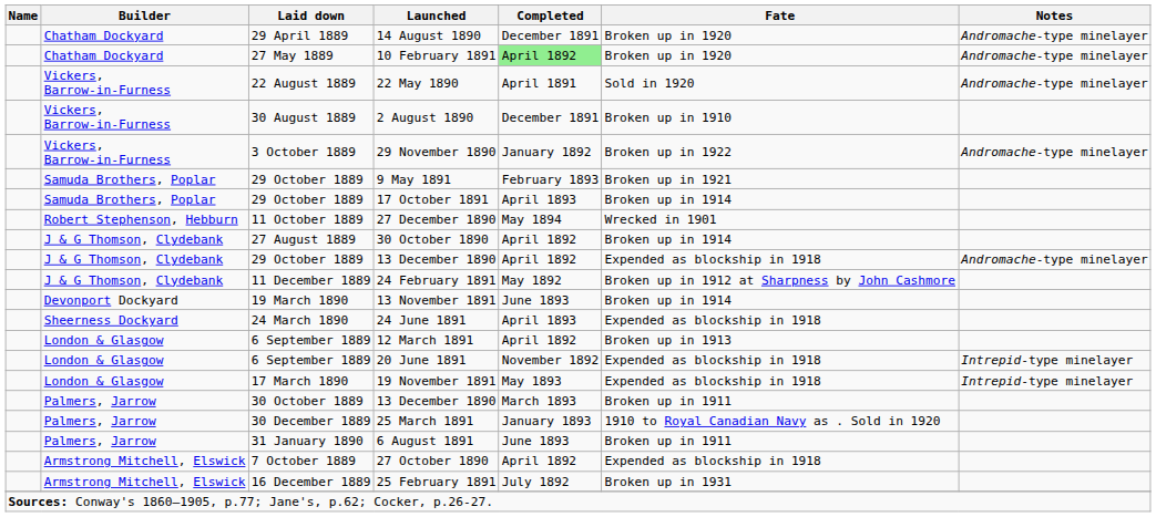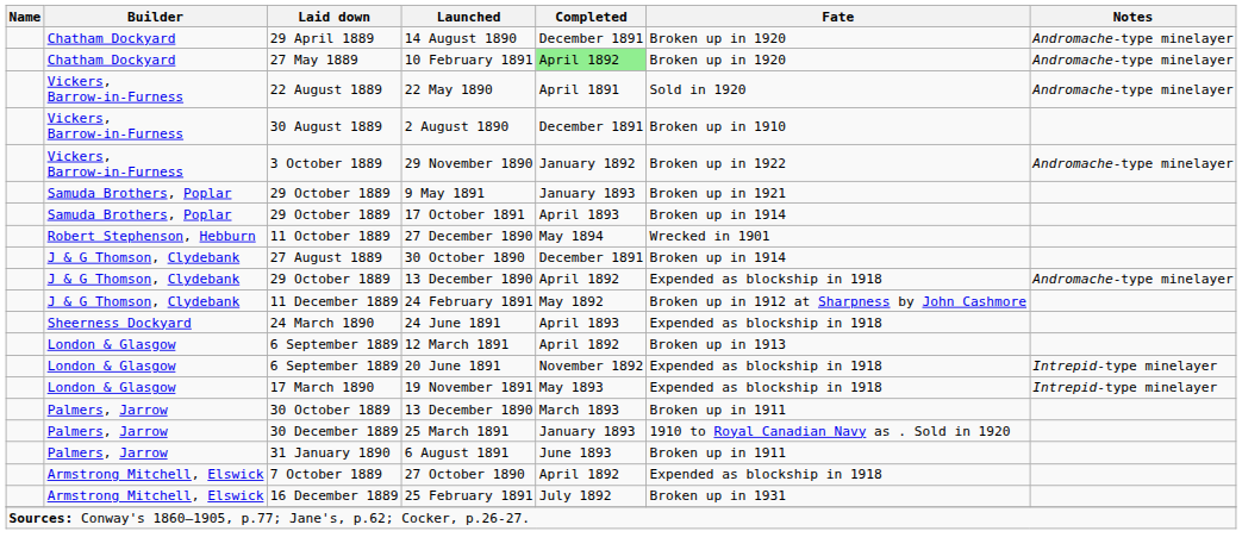 <table class="wikitable" style="margin:0 auto;">
 <tr>
 <th>Name</th>
 <th>Builder</th>
 <th>Laid down</th>
 <th>Launched</th>
 <th>Completed</th>
 <th>Fate</th>
 <th>Notes</th>
 </tr>
 <tr>
 <td></td>
 <td><a href='#'>Chatham Dockyard</a></td>
 <td>29 April 1889</td>
 <td>14 August 1890</td>
 <td>December 1891</td>
 <td>Broken up in 1920</td>
 <td><em>Andromache</em>-type minelayer</td>
 </tr>
 <tr>
 <td></td>
 <td><a href='#'>Chatham Dockyard</a></td>
 <td>27 May 1889</td>
 <td>10 February 1891</td>
 <td style="background: lightgreen;">April 1892</td>
 <td>Broken up in 1920</td>
 <td><em>Andromache</em>-type minelayer</td>
 </tr>
 <tr>
 <td></td>
 <td><a href='#'>Vickers</a>,<br> <a href='#'>Barrow-in-Furness</a></td>
 <td>22 August 1889</td>
 <td>22 May 1890</td>
 <td>April 1891</td>
 <td>Sold in 1920</td>
 <td><em>Andromache</em>-type minelayer</td>
 </tr>
 <tr>
 <td></td>
 <td><a href='#'>Vickers</a>,<br> <a href='#'>Barrow-in-Furness</a></td>
 <td>30 August 1889</td>
 <td>2 August 1890</td>
 <td>December 1891</td>
 <td>Broken up in 1910</td>
 <td></td>
 </tr>
 <tr>
 <td></td>
 <td><a href='#'>Vickers</a>,<br> <a href='#'>Barrow-in-Furness</a></td>
 <td>3 October 1889</td>
 <td>29 November 1890</td>
 <td>January 1892</td>
 <td>Broken up in 1922</td>
 <td><em>Andromache</em>-type minelayer</td>
 </tr>
 <tr>
 <td></td>
 <td><a href='#'>Samuda Brothers</a>, <a href='#'>Poplar</a></td>
 <td>29 October 1889</td>
 <td>9 May 1891</td>
-<td>February 1893</td>
+<td>January 1893</td>
 <td>Broken up in 1921</td>
 <td></td>
 </tr>
 <tr>
 <td></td>
 <td><a href='#'>Samuda Brothers</a>, <a href='#'>Poplar</a></td>
 <td>29 October 1889</td>
 <td>17 October 1891</td>
 <td>April 1893</td>
 <td>Broken up in 1914</td>
 <td></td>
 </tr>
 <tr>
 <td></td>
 <td><a href='#'>Robert Stephenson</a>, <a href='#'>Hebburn</a></td>
 <td>11 October 1889</td>
 <td>27 December 1890</td>
 <td>May 1894</td>
 <td>Wrecked in 1901</td>
 <td></td>
 </tr>
 <tr>
 <td></td>
 <td><a href='#'>J & G Thomson</a>, <a href='#'>Clydebank</a></td>
 <td>27 August 1889</td>
 <td>30 October 1890</td>
-<td>April 1892</td>
+<td>December 1891</td>
 <td>Broken up in 1914</td>
 <td></td>
 </tr>
 <tr>
 <td></td>
 <td><a href='#'>J & G Thomson</a>, <a href='#'>Clydebank</a></td>
 <td>29 October 1889</td>
 <td>13 December 1890</td>
 <td>April 1892</td>
 <td>Expended as blockship in 1918</td>
 <td><em>Andromache</em>-type minelayer</td>
 </tr>
 <tr>
 <td></td>
 <td><a href='#'>J & G Thomson</a>, <a href='#'>Clydebank</a></td>
 <td>11 December 1889</td>
 <td>24 February 1891</td>
 <td>May 1892</td>
 <td>Broken up in 1912 at <a href='#'>Sharpness</a> by <a href='#'>John Cashmore</a></td>
-<td></td>
-</tr>
-<tr>
-<td></td>
-<td><a href='#'>Devonport</a> Dockyard</td>
-<td>19 March 1890</td>
-<td>13 November 1891</td>
-<td>June 1893</td>
-<td>Broken up in 1914</td>
 <td></td>
 </tr>
 <tr>
 <td></td>
 <td><a href='#'>Sheerness Dockyard</a></td>
 <td>24 March 1890</td>
 <td>24 June 1891</td>
 <td>April 1893</td>
 <td>Expended as blockship in 1918</td>
 <td></td>
 </tr>
 <tr>
 <td></td>
 <td><a href='#'>London & Glasgow</a></td>
 <td>6 September 1889</td>
 <td>12 March 1891</td>
 <td>April 1892</td>
 <td>Broken up in 1913</td>
 <td></td>
 </tr>
 <tr>
 <td></td>
 <td><a href='#'>London & Glasgow</a></td>
 <td>6 September 1889</td>
 <td>20 June 1891</td>
 <td>November 1892</td>
 <td>Expended as blockship in 1918</td>
 <td><em>Intrepid</em>-type minelayer</td>
 </tr>
 <tr>
 <td></td>
 <td><a href='#'>London & Glasgow</a></td>
 <td>17 March 1890</td>
 <td>19 November 1891</td>
 <td>May 1893</td>
 <td>Expended as blockship in 1918</td>
 <td><em>Intrepid</em>-type minelayer</td>
 </tr>
 <tr>
 <td></td>
 <td><a href='#'>Palmers</a>, <a href='#'>Jarrow</a></td>
 <td>30 October 1889</td>
 <td>13 December 1890</td>
 <td>March 1893</td>
 <td>Broken up in 1911</td>
 <td></td>
 </tr>
 <tr>
 <td></td>
 <td><a href='#'>Palmers</a>, <a href='#'>Jarrow</a></td>
 <td>30 December 1889</td>
 <td>25 March 1891</td>
 <td>January 1893</td>
 <td>1910 to <a href='#'>Royal Canadian Navy</a> as . Sold in 1920</td>
 <td></td>
 </tr>
 <tr>
 <td></td>
 <td><a href='#'>Palmers</a>, <a href='#'>Jarrow</a></td>
 <td>31 January 1890</td>
 <td>6 August 1891</td>
 <td>June 1893</td>
 <td>Broken up in 1911</td>
 <td></td>
 </tr>
 <tr>
 <td></td>
 <td><a href='#'>Armstrong Mitchell</a>, <a href='#'>Elswick</a></td>
 <td>7 October 1889</td>
 <td>27 October 1890</td>
 <td>April 1892</td>
 <td>Expended as blockship in 1918</td>
 <td></td>
 </tr>
 <tr>
 <td></td>
 <td><a href='#'>Armstrong Mitchell</a>, <a href='#'>Elswick</a></td>
 <td>16 December 1889</td>
 <td>25 February 1891</td>
 <td>July 1892</td>
 <td>Broken up in 1931</td>
 <td></td>
 </tr>
 <tr>
 </tr>
 <tr valign="top">
 <td colspan="7" align="left"><strong>Sources:</strong> Conway's 1860–1905, p.77; Jane's, p.62; Cocker, p.26-27.</td>
 </tr>
 </table>
